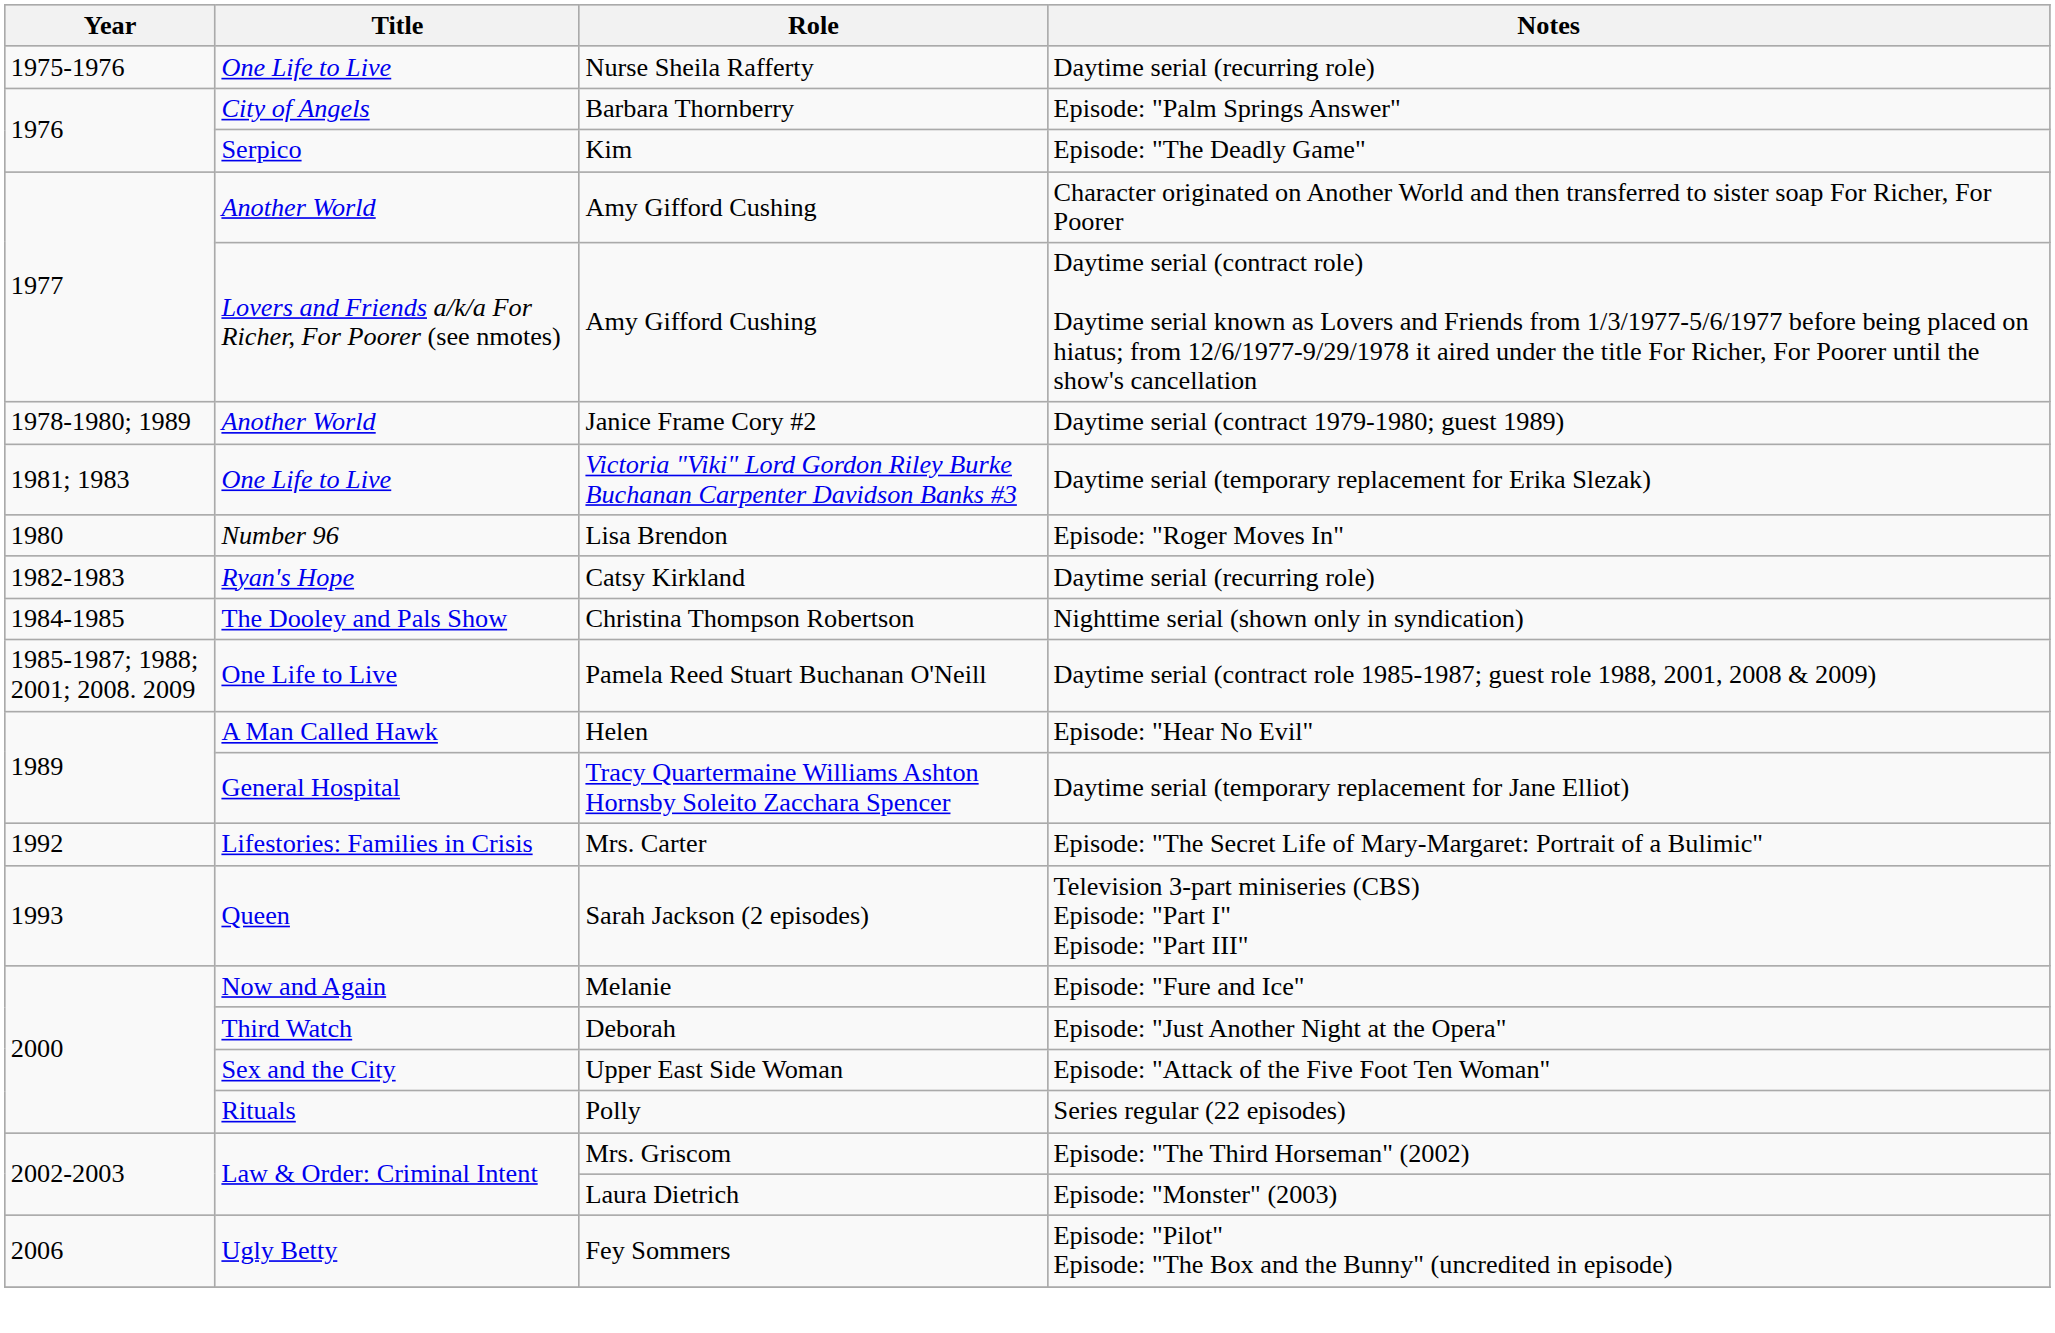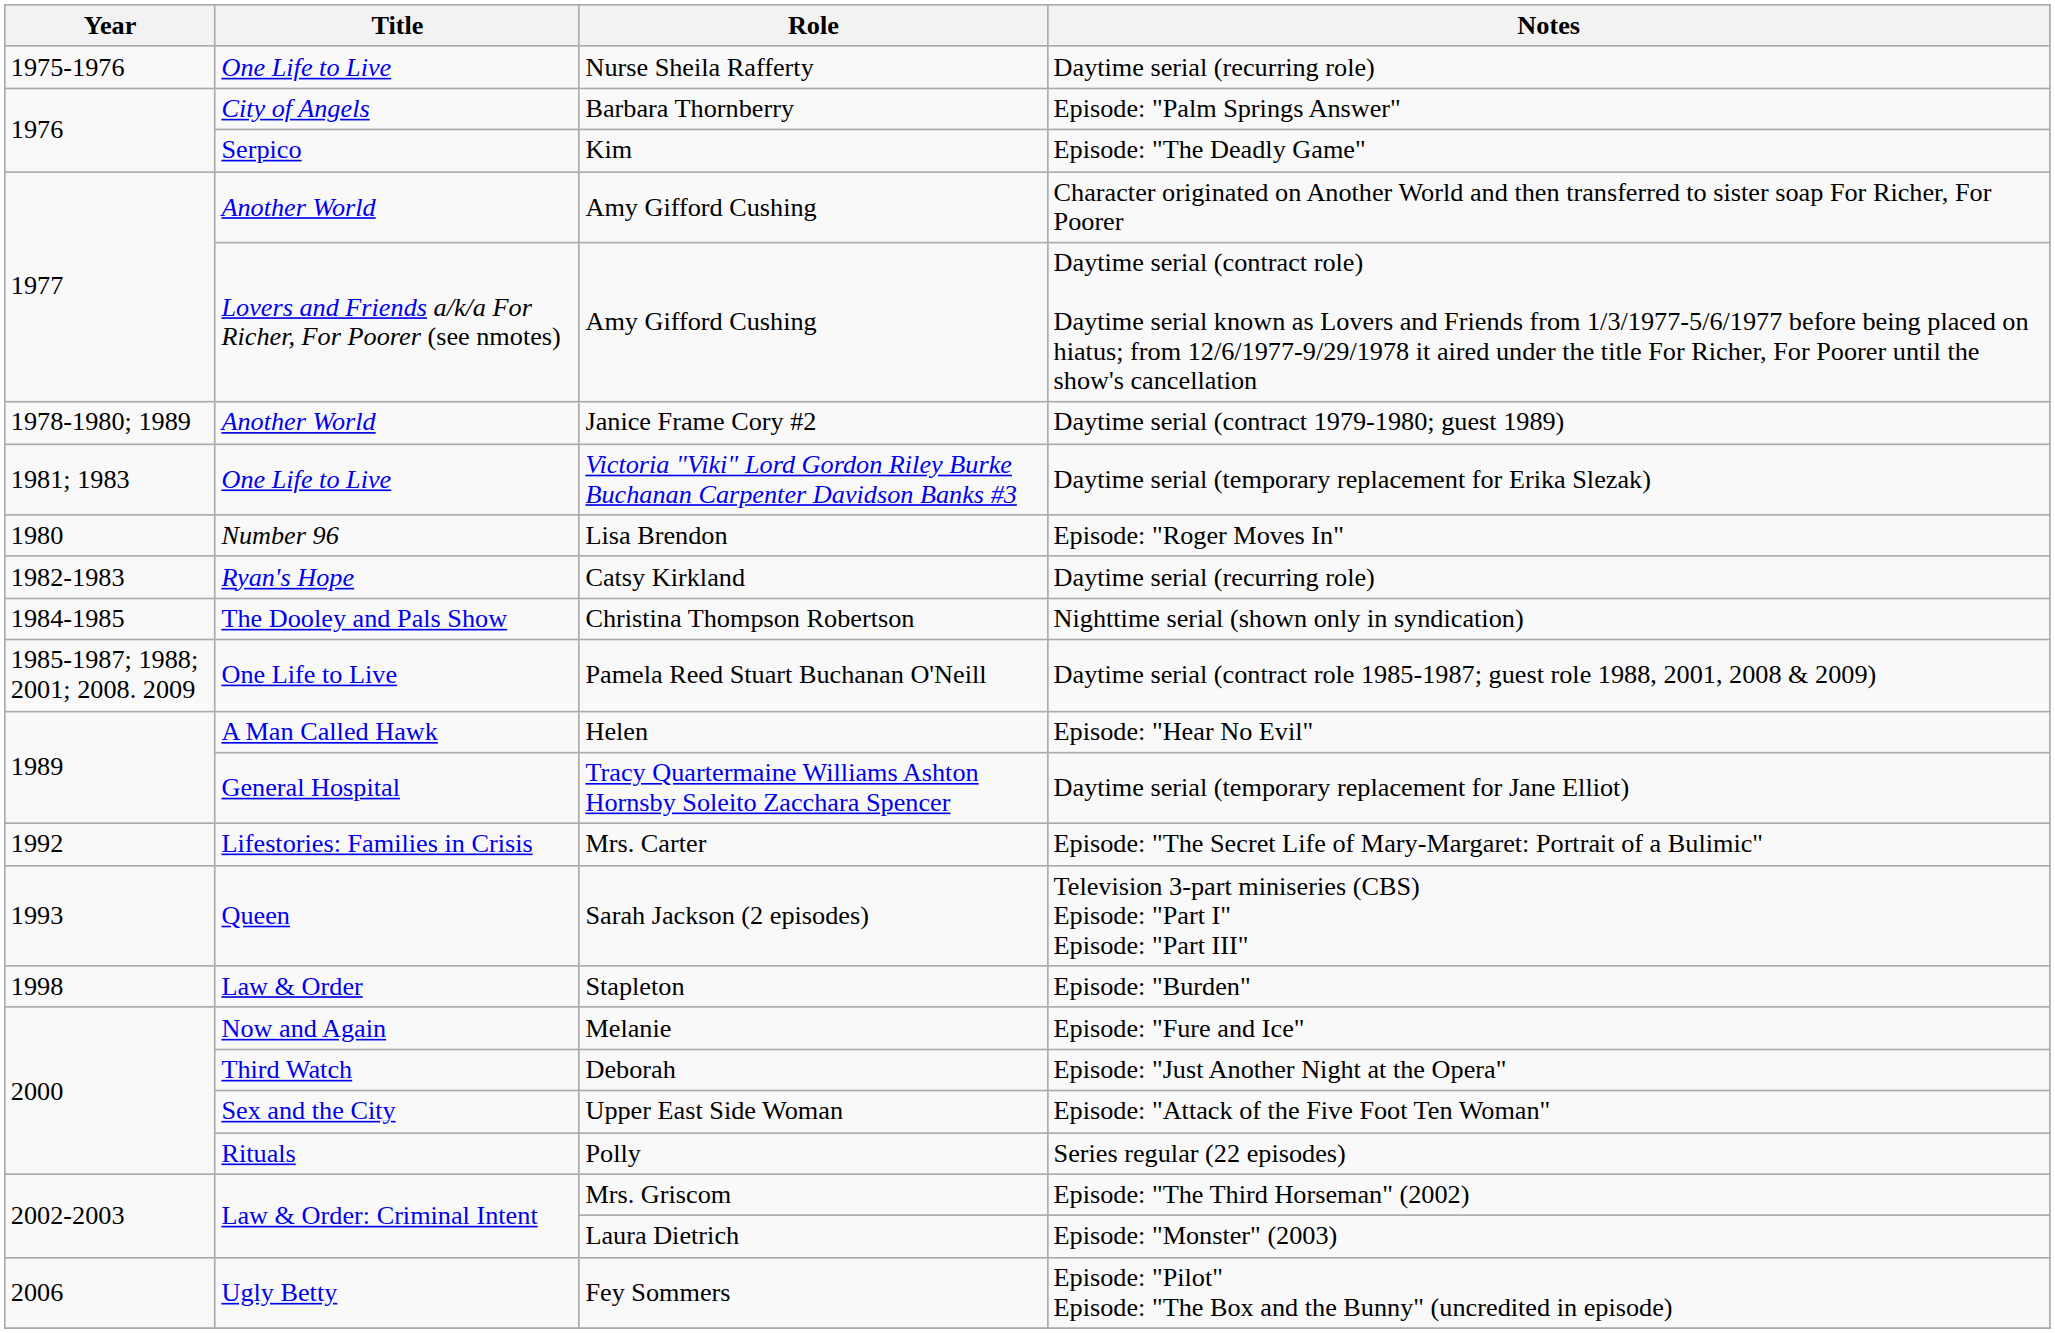 <table class="wikitable">
 <tr>
 <th>Year</th>
 <th>Title</th>
 <th>Role</th>
 <th>Notes</th>
 </tr>
 <tr>
 <td>1975-1976</td>
 <td><em><a href='#'>One Life to Live</a></em></td>
 <td>Nurse Sheila Rafferty</td>
 <td>Daytime serial (recurring role)</td>
 </tr>
 <tr>
 <td rowspan=2>1976</td>
 <td><em><a href='#'>City of Angels</a></em></td>
 <td>Barbara Thornberry</td>
 <td>Episode: "Palm Springs Answer"</td>
 </tr>
 <tr>
 <td><a href='#'>Serpico</a></td>
 <td>Kim</td>
 <td>Episode: "The Deadly Game"</td>
 </tr>
 <tr>
 <td rowspan=2>1977</td>
 <td><em><a href='#'>Another World</a></em></td>
 <td>Amy Gifford Cushing</td>
 <td>Character originated on Another World and then transferred to sister soap For Richer, For Poorer</td>
 </tr>
 <tr>
 <td><em><a href='#'>Lovers and Friends</a> a/k/a For Richer, For Poorer</em> (see nmotes)</td>
 <td>Amy Gifford Cushing</td>
 <td>Daytime serial (contract role)<br><br>Daytime serial known as Lovers and Friends from 1/3/1977-5/6/1977 before being placed on hiatus; from 12/6/1977-9/29/1978 it aired under the title For Richer, For Poorer until the show's cancellation</td>
 </tr>
 <tr>
 <td>1978-1980; 1989</td>
 <td><em><a href='#'>Another World</a></em></td>
 <td>Janice Frame Cory #2</td>
 <td>Daytime serial (contract 1979-1980; guest 1989)</td>
 </tr>
 <tr>
 <td>1981; 1983</td>
 <td><em><a href='#'>One Life to Live</a></em></td>
 <td><em><a href='#'>Victoria "Viki" Lord Gordon Riley Burke Buchanan Carpenter Davidson Banks #3</a></em></td>
 <td>Daytime serial (temporary replacement for Erika Slezak)</td>
 </tr>
 <tr>
 <td>1980</td>
 <td><em>Number 96</em></td>
 <td>Lisa Brendon</td>
 <td>Episode: "Roger Moves In"</td>
 </tr>
 <tr>
 <td>1982-1983</td>
 <td><em><a href='#'>Ryan's Hope</a></em></td>
 <td>Catsy Kirkland</td>
 <td>Daytime serial (recurring role)</td>
 </tr>
 <tr>
 <td>1984-1985</td>
 <td></em><a href='#'>The Dooley and Pals Show</a><em></td>
 <td>Christina Thompson Robertson</td>
 <td>Nighttime serial (shown only in syndication)</td>
 </tr>
 <tr>
 <td>1985-1987; 1988; 2001; 2008. 2009</td>
 <td></em><a href='#'>One Life to Live</a><em></td>
 <td></em>Pamela Reed Stuart Buchanan O'Neill<em></td>
 <td>Daytime serial (contract role 1985-1987; guest role 1988, 2001, 2008 & 2009)</td>
 </tr>
 <tr>
 <td rowspan=2>1989</td>
 <td><a href='#'>A Man Called Hawk</a></td>
 <td>Helen</td>
 <td>Episode: "Hear No Evil"</td>
 </tr>
 <tr>
 <td></em><a href='#'>General Hospital</a><em></td>
 <td></em><a href='#'>Tracy Quartermaine Williams Ashton Hornsby Soleito Zacchara Spencer</a><em></td>
 <td>Daytime serial (temporary replacement for Jane Elliot)</td>
 </tr>
 <tr>
 <td>1992</td>
 <td></em><a href='#'>Lifestories: Families in Crisis</a><em></td>
 <td>Mrs. Carter</td>
 <td>Episode: "The Secret Life of Mary-Margaret: Portrait of a Bulimic"</td>
 </tr>
 <tr>
 <td>1993</td>
 <td></em><a href='#'>Queen</a><em></td>
 <td>Sarah Jackson (2 episodes)</td>
 <td>Television 3-part miniseries (CBS)<br>Episode: "Part I"<br>Episode: "Part III"</td>
 </tr>
 <tr>
+<td>1998</td>
+<td></em><a href='#'>Law & Order</a><em></td>
+<td>Stapleton</td>
+<td>Episode: "Burden"</td>
+</tr>
+<tr>
 <td rowspan=4>2000</td>
 <td></em><a href='#'>Now and Again</a><em></td>
 <td>Melanie</td>
 <td>Episode: "Fure and Ice"</td>
 </tr>
 <tr>
 <td></em><a href='#'>Third Watch</a><em></td>
 <td>Deborah</td>
 <td>Episode: "Just Another Night at the Opera"</td>
 </tr>
 <tr>
 <td></em><a href='#'>Sex and the City</a><em></td>
 <td>Upper East Side Woman</td>
 <td>Episode: "Attack of the Five Foot Ten Woman"</td>
 </tr>
 <tr>
 <td><a href='#'>Rituals</a><em></td>
 <td>Polly</td>
 <td>Series regular (22 episodes)</td>
 </tr>
 <tr>
 <td rowspan=2>2002-2003</td>
 <td rowspan=2></em><a href='#'>Law & Order: Criminal Intent</a><em></td>
 <td>Mrs. Griscom</td>
 <td>Episode: "The Third Horseman" (2002)</td>
 </tr>
 <tr>
 <td>Laura Dietrich</td>
 <td>Episode: "Monster" (2003)</td>
 </tr>
 <tr>
 <td>2006</td>
 <td></em><a href='#'>Ugly Betty</a><em></td>
 <td>Fey Sommers</td>
 <td>Episode: "Pilot"<br>Episode: "The Box and the Bunny" (uncredited in episode)</td>
 </tr>
 <tr>
 </tr>
 </table>
